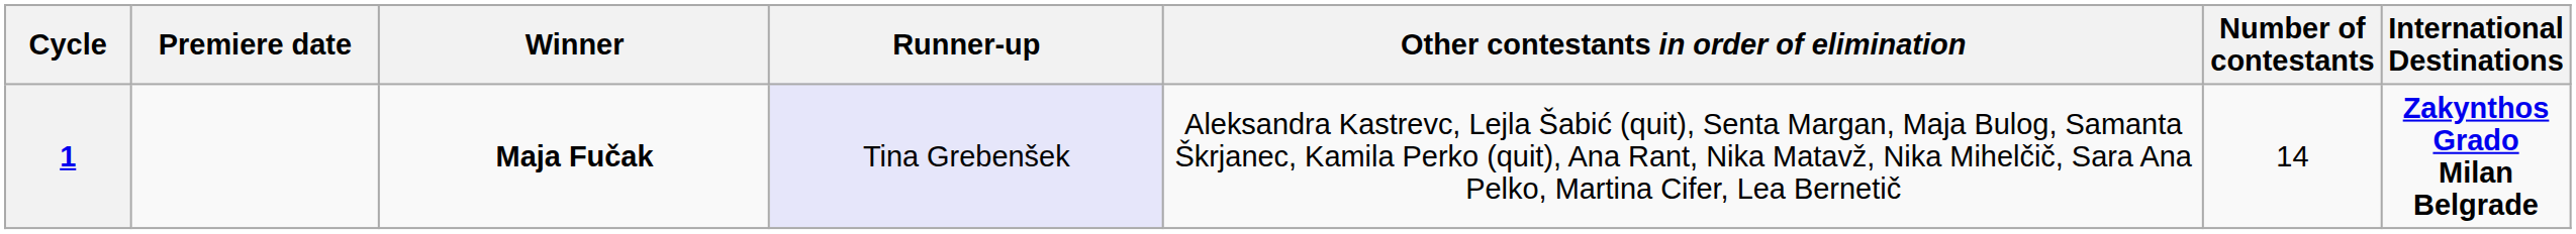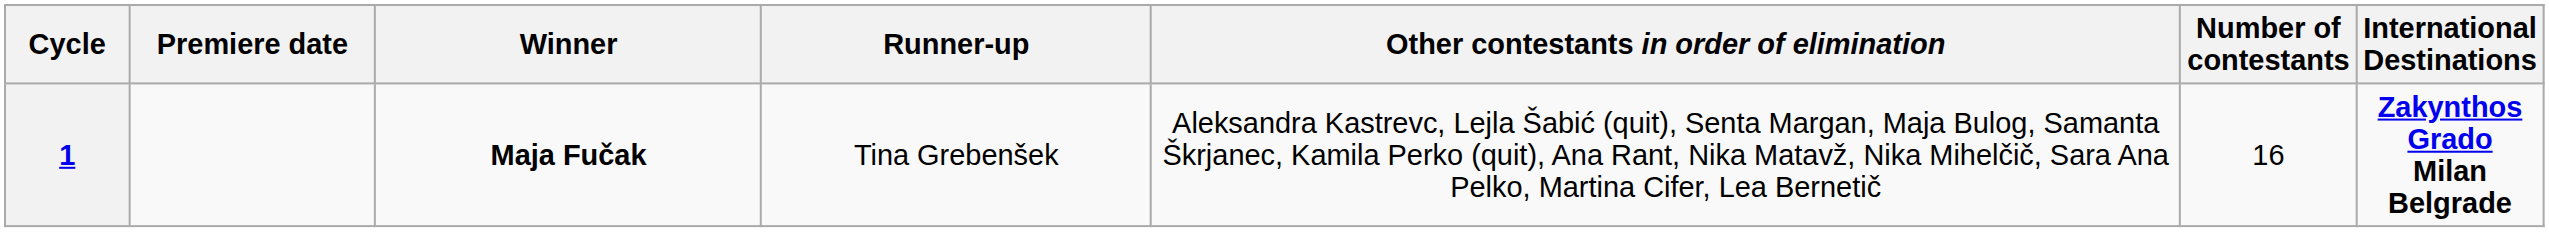 <table class="wikitable" style="font-size:90%; width:100%; text-align: center;">
 <tr>
 <th style="width:5%;">Cycle</th>
 <th style="width:10%;">Premiere date</th>
 <th width=16%>Winner</th>
 <th width=16%>Runner-up</th>
 <th style="width:43%;">Other contestants <em>in order of elimination</em></th>
 <th style="width:3%;">Number of contestants</th>
 <th style="width:8%;">International Destinations</th>
 </tr>
 <tr>
 <th><a href='#'>1</a></th>
 <td></td>
 <td><strong>Maja Fučak</strong></td>
-<td style="background: lavender;">Tina Grebenšek</td>
+<td>Tina Grebenšek</td>
 <td>Aleksandra Kastrevc, Lejla Šabić (quit), Senta Margan, Maja Bulog, Samanta Škrjanec, Kamila Perko (quit), Ana Rant, Nika Matavž, Nika Mihelčič, Sara Ana Pelko, Martina Cifer, Lea Bernetič</td>
-<td>14</td>
+<td>16</td>
 <td><strong><a href='#'>Zakynthos</a><br><a href='#'>Grado</a><br>Milan<br>Belgrade</strong></td>
 </tr>
 </table>
